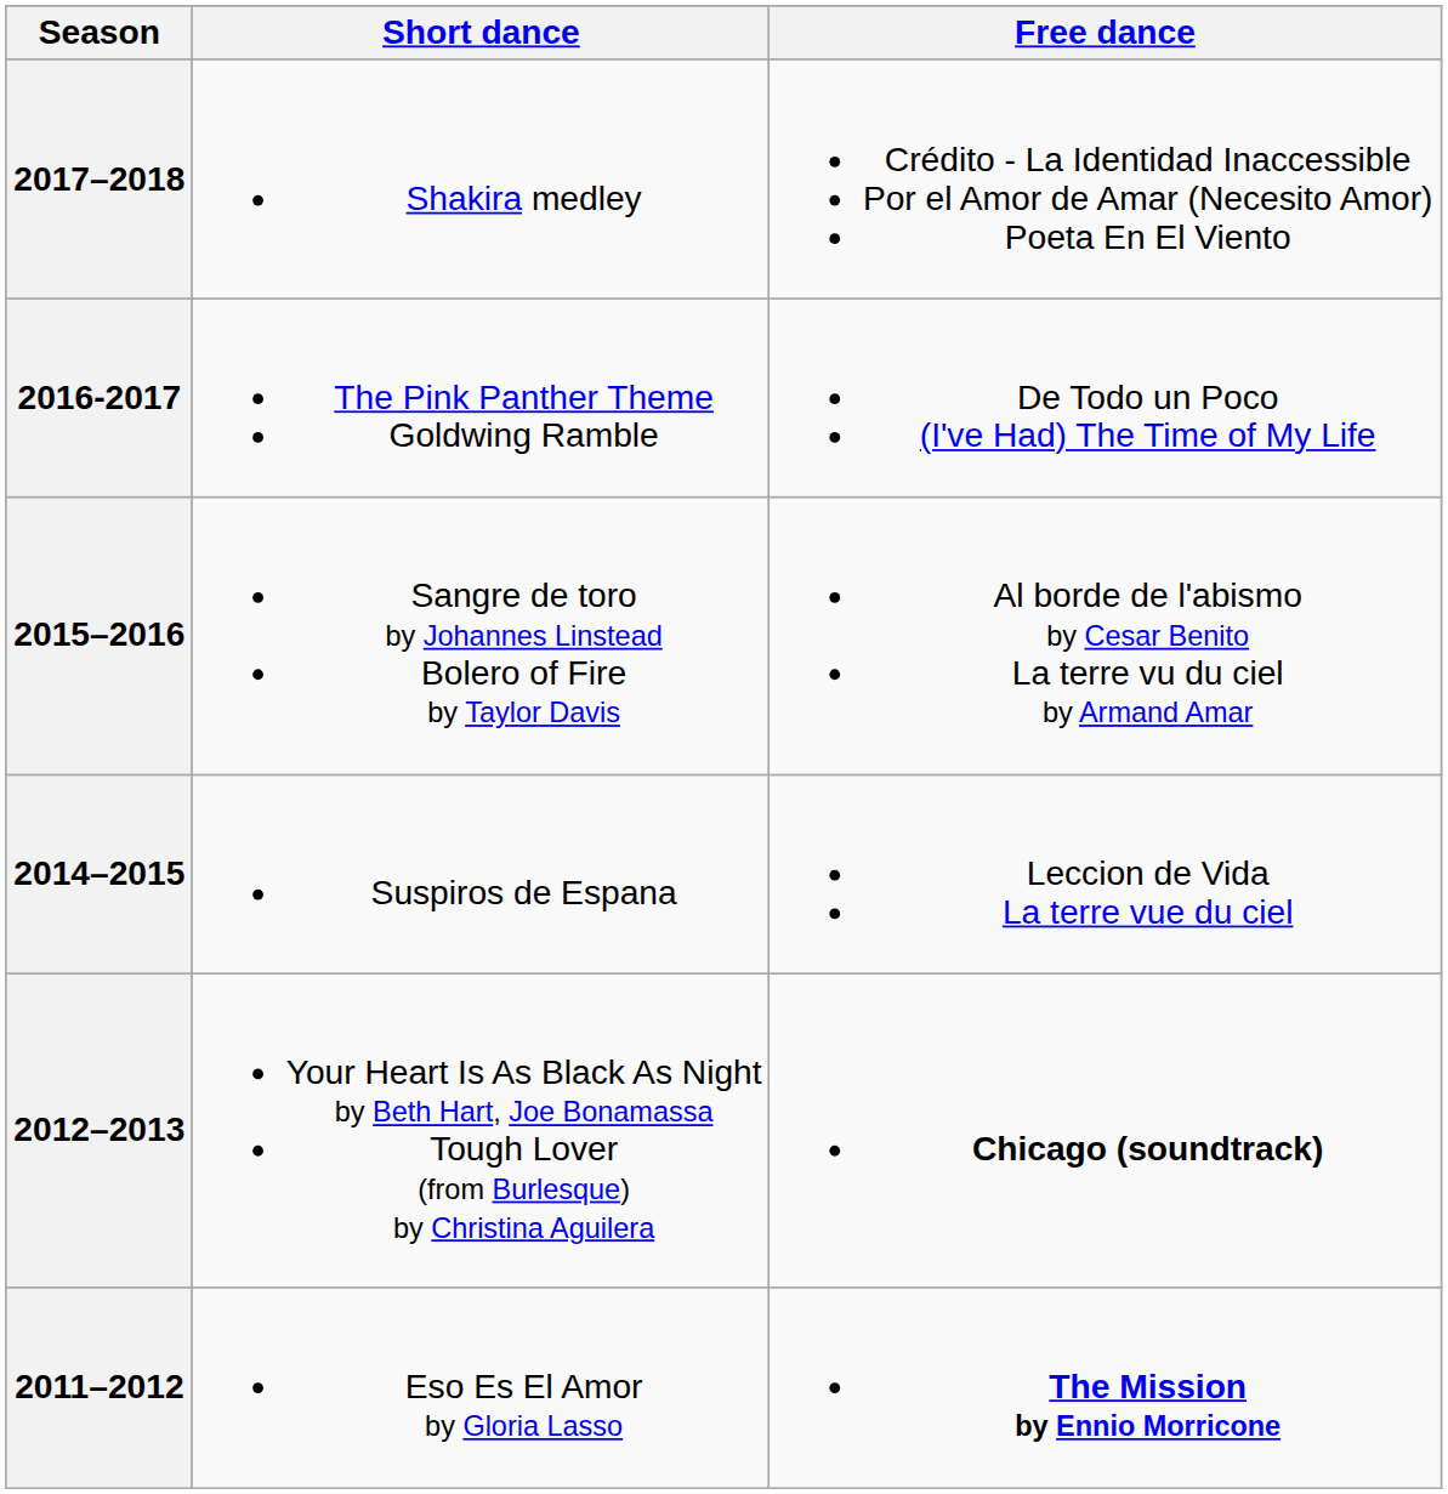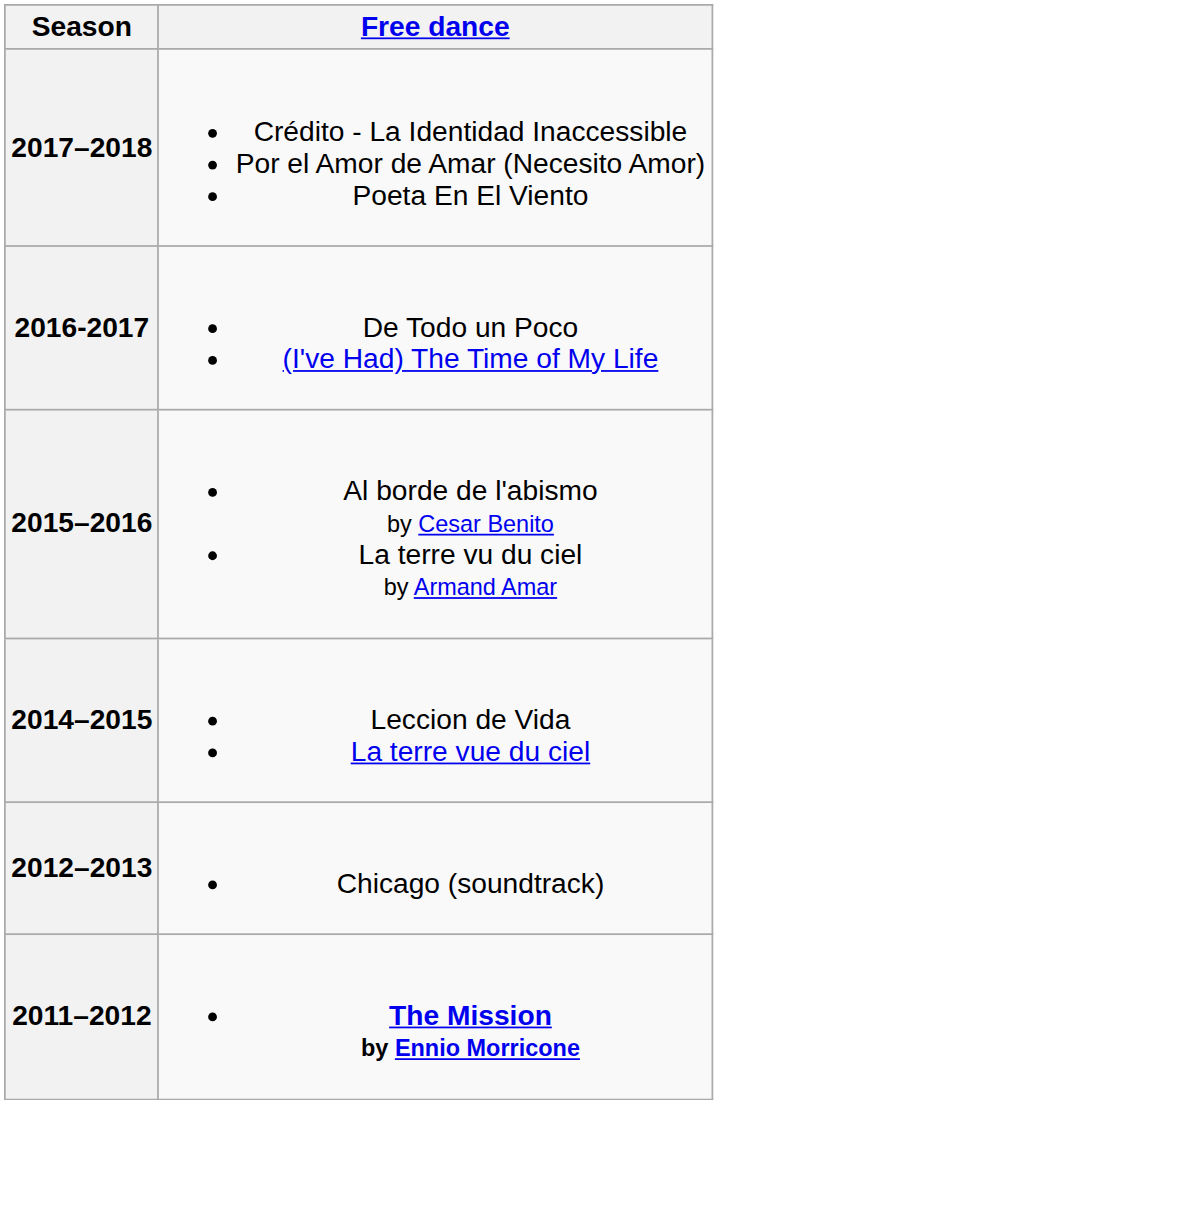 <table class=wikitable style=text-align:center>
 <tr>
 <th>Season</th>
-<th><a href='#'>Short dance</a></th>
 <th><a href='#'>Free dance</a></th>
 </tr>
 <tr>
 <th>2017–2018</th>
-<td><br><ul><li><a href='#'>Shakira</a> medley</li></ul></td>
 <td><br><ul><li>Crédito - La Identidad Inaccessible <br></li><li>Por el Amor de Amar (Necesito Amor) <br></li><li>Poeta En El Viento <br></li></ul></td>
 </tr>
 <tr>
 <th>2016-2017</th>
-<td><br><ul><li><a href='#'>The Pink Panther Theme</a></li><li>Goldwing Ramble <br></li></ul></td>
 <td><br><ul><li>De Todo un Poco <br></li><li><a href='#'>(I've Had) The Time of My Life</a> <br></li></ul></td>
 </tr>
 <tr>
 <th>2015–2016 <br> </th>
-<td><br><ul><li>Sangre de toro <br><small>by <a href='#'>Johannes Linstead</a></small></li><li>Bolero of Fire <br><small>by <a href='#'>Taylor Davis</a></small></li></ul></td>
 <td><br><ul><li>Al borde de l'abismo <br><small>by <a href='#'>Cesar Benito</a></small></li><li>La terre vu du ciel <br><small>by <a href='#'>Armand Amar</a></small></li></ul></td>
 </tr>
 <tr>
 <th>2014–2015</th>
-<td><br><ul><li>Suspiros de Espana</li></ul></td>
 <td><br><ul><li>Leccion de Vida</li><li><a href='#'>La terre vue du ciel</a></li></ul></td>
 </tr>
 <tr>
 <th>2012–2013 <br> </th>
-<td><br><ul><li>Your Heart Is As Black As Night <br><small> by <a href='#'>Beth Hart</a>, <a href='#'>Joe Bonamassa</a> </small></li><li>Tough Lover <br><small> (from <a href='#'>Burlesque</a>) <br> by <a href='#'>Christina Aguilera</a> </small></li></ul></td>
-<td><strong><br><ul><li>Chicago (soundtrack)</li></ul></strong></td>
+<td><br><ul><li>Chicago (soundtrack)</li></ul></td>
 </tr>
 <tr>
 <th>2011–2012 <br> </th>
-<td><br><ul><li>Eso Es El Amor <br><small> by <a href='#'>Gloria Lasso</a> </small></li></ul></td>
 <td><strong><br><ul><li><a href='#'>The Mission</a> <br><small> by <a href='#'>Ennio Morricone</a> </small></li></ul></strong></td>
 </tr>
 </table>
